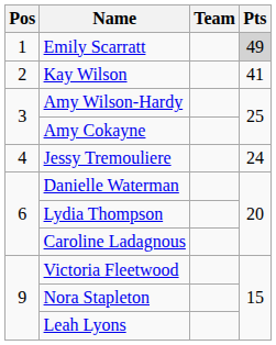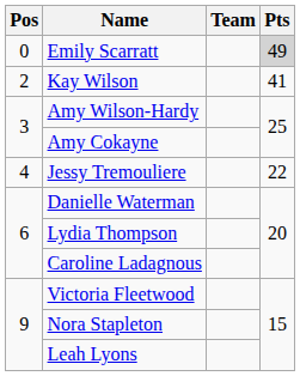 <table class="wikitable" style="text-align:center">
 <tr>
 <th>Pos</th>
 <th>Name</th>
 <th>Team</th>
 <th>Pts</th>
 </tr>
 <tr>
-<td>1</td>
+<td>0</td>
 <td align="left"><a href='#'>Emily Scarratt</a></td>
 <td align="left"></td>
 <td style="background: lightgrey;">49</td>
 </tr>
 <tr>
 <td>2</td>
 <td align="left"><a href='#'>Kay Wilson</a></td>
 <td align="left"></td>
 <td>41</td>
 </tr>
 <tr>
 <td rowspan=2>3</td>
 <td align="left"><a href='#'>Amy Wilson-Hardy</a></td>
 <td align="left"></td>
 <td rowspan=2>25</td>
 </tr>
 <tr>
 <td align="left"><a href='#'>Amy Cokayne</a></td>
 <td align="left"></td>
 </tr>
 <tr>
 <td>4</td>
 <td align="left"><a href='#'>Jessy Tremouliere</a></td>
 <td align="left"></td>
-<td>24</td>
+<td>22</td>
 </tr>
 <tr>
 <td rowspan=3>6</td>
 <td align="left"><a href='#'>Danielle Waterman</a></td>
 <td align="left"></td>
 <td rowspan=3>20</td>
 </tr>
 <tr>
 <td align="left"><a href='#'>Lydia Thompson</a></td>
 <td align="left"></td>
 </tr>
 <tr>
 <td align="left"><a href='#'>Caroline Ladagnous</a></td>
 <td align="left"></td>
 </tr>
 <tr>
 <td rowspan=3>9</td>
 <td align="left"><a href='#'>Victoria Fleetwood</a></td>
 <td align="left"></td>
 <td rowspan=3>15</td>
 </tr>
 <tr>
 <td align="left"><a href='#'>Nora Stapleton</a></td>
 <td align="left"></td>
 </tr>
 <tr>
 <td align="left"><a href='#'>Leah Lyons</a></td>
 <td align="left"></td>
 </tr>
 </table>
